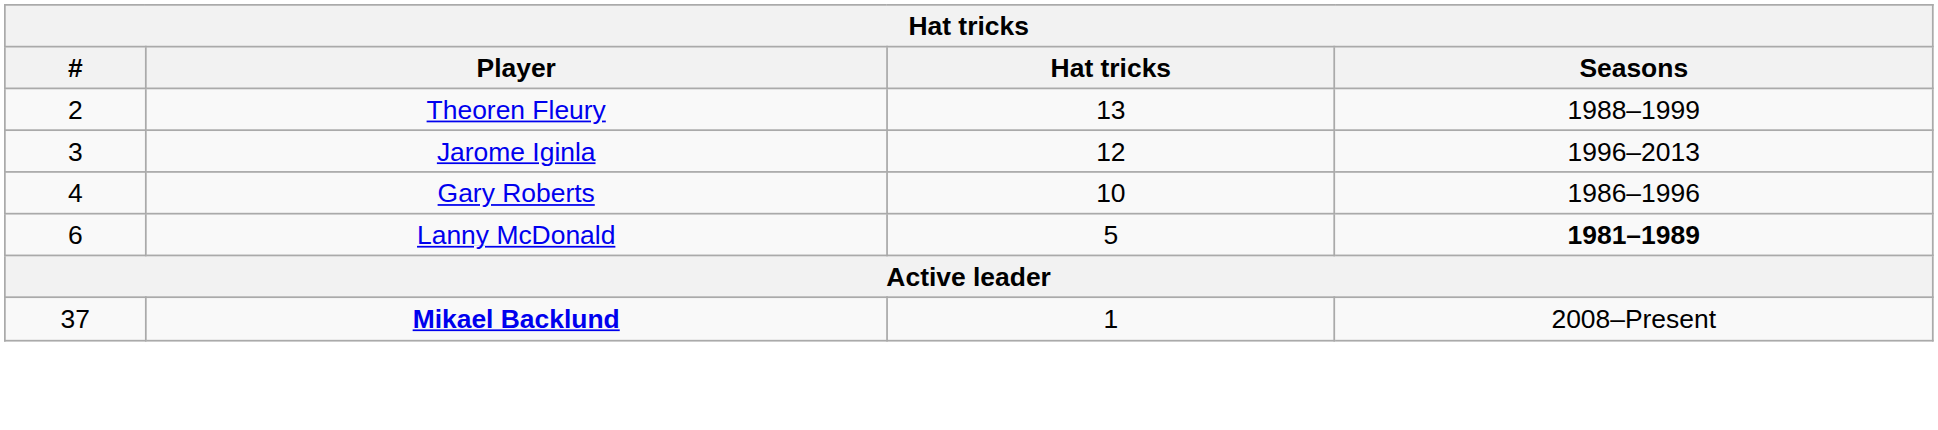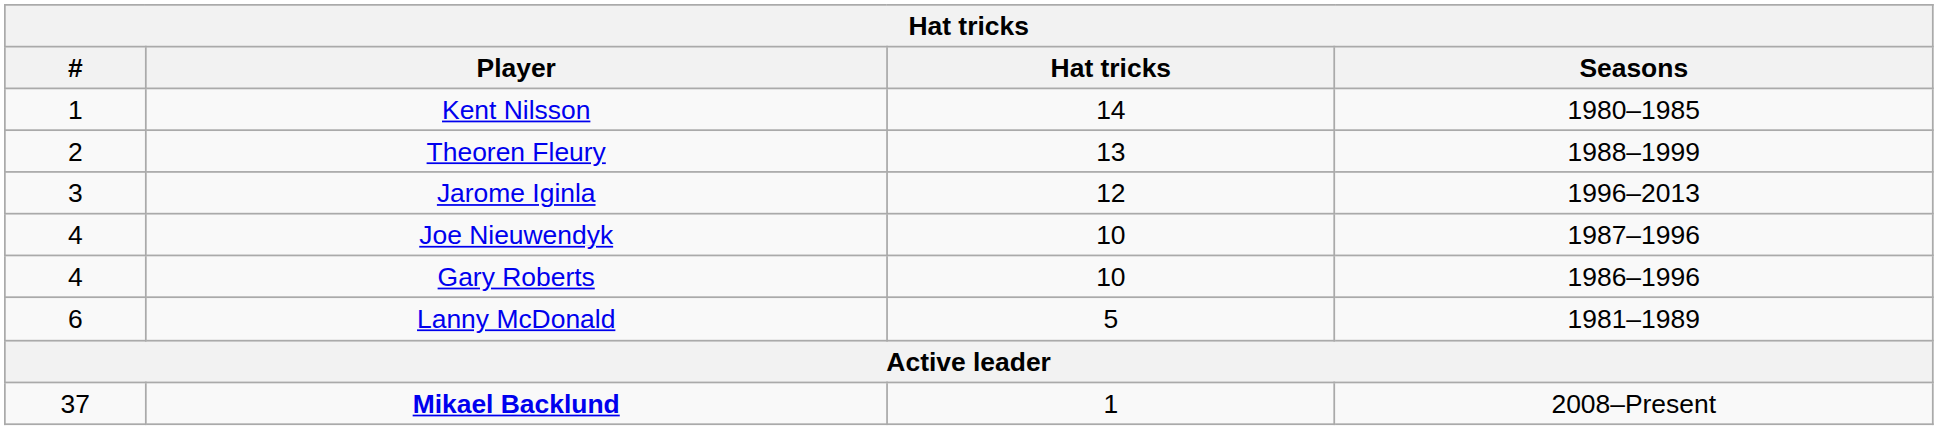 <table class="wikitable" style="text-align: center; font-size: 95%" width="70%">
 <tr>
 <th colspan="4">Hat tricks</th>
 </tr>
 <tr>
 <th>#</th>
 <th>Player</th>
 <th>Hat tricks</th>
 <th>Seasons</th>
+</tr>
+<tr>
+<td>1</td>
+<td><a href='#'>Kent Nilsson</a></td>
+<td>14</td>
+<td>1980–1985</td>
 </tr>
 <tr>
 <td>2</td>
 <td><a href='#'>Theoren Fleury</a></td>
 <td>13</td>
 <td>1988–1999</td>
 </tr>
 <tr>
 <td>3</td>
 <td><a href='#'>Jarome Iginla</a></td>
 <td>12</td>
 <td>1996–2013</td>
 </tr>
 <tr>
 <td>4</td>
+<td><a href='#'>Joe Nieuwendyk</a></td>
+<td>10</td>
+<td>1987–1996</td>
+</tr>
+<tr>
+<td>4</td>
 <td><a href='#'>Gary Roberts</a></td>
 <td>10</td>
 <td>1986–1996</td>
 </tr>
 <tr>
 <td>6</td>
 <td><a href='#'>Lanny McDonald</a></td>
 <td>5</td>
-<td><strong>1981–1989</strong></td>
+<td>1981–1989</td>
 </tr>
 <tr>
 <th colspan="4">Active leader</th>
 </tr>
 <tr>
 <td>37</td>
 <td><strong><a href='#'>Mikael Backlund</a></strong></td>
 <td>1</td>
 <td>2008–Present</td>
 </tr>
 </table>
